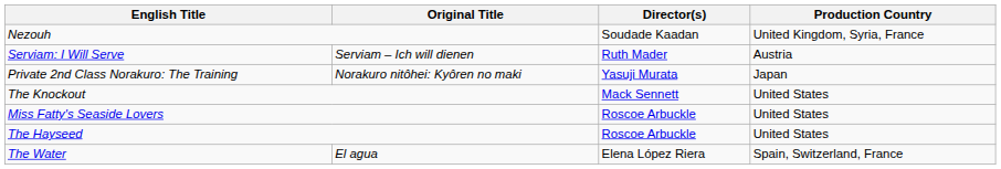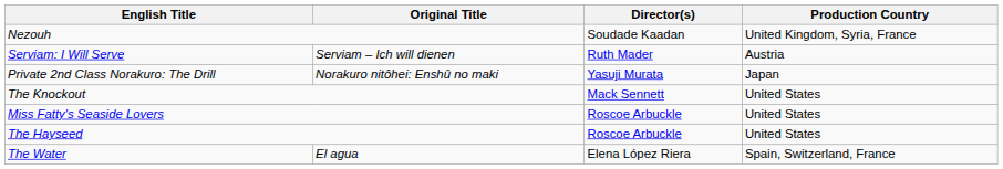 <table class="sortable wikitable" style="width:100%; margin-bottom:4px">
 <tr>
 <th>English Title</th>
 <th>Original Title</th>
 <th>Director(s)</th>
 <th>Production Country</th>
 </tr>
 <tr>
 <td colspan="2"><em>Nezouh</em></td>
 <td>Soudade Kaadan</td>
 <td>United Kingdom, Syria, France</td>
 </tr>
 <tr>
 <td><em><a href='#'>Serviam: I Will Serve</a></em></td>
 <td><em>Serviam – Ich will dienen</em></td>
 <td><a href='#'>Ruth Mader</a></td>
 <td>Austria</td>
 </tr>
 <tr>
-<td><em>Private 2nd Class Norakuro: The Training</em></td>
-<td><em>Norakuro nitôhei: Kyôren no maki</em></td>
+<td><em>Private 2nd Class Norakuro: The Drill</em></td>
+<td><em>Norakuro nitôhei: Enshû no maki</em></td>
 <td><a href='#'>Yasuji Murata</a></td>
 <td>Japan</td>
 </tr>
 <tr>
 <td colspan="2"><em>The Knockout</em></td>
 <td><a href='#'>Mack Sennett</a></td>
 <td>United States</td>
 </tr>
 <tr>
 <td colspan="2"><em><a href='#'>Miss Fatty's Seaside Lovers</a></em></td>
 <td><a href='#'>Roscoe Arbuckle</a></td>
 <td>United States</td>
 </tr>
 <tr>
 <td colspan="2"><em><a href='#'>The Hayseed</a></em></td>
 <td><a href='#'>Roscoe Arbuckle</a></td>
 <td>United States</td>
 </tr>
 <tr>
 <td><em><a href='#'>The Water</a></em></td>
 <td><em>El agua</em></td>
 <td>Elena López Riera</td>
 <td>Spain, Switzerland, France</td>
 </tr>
 </table>
